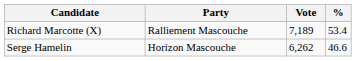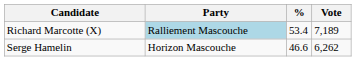 <table class="wikitable">
 <tr>
 <th bgcolor="#DDDDFF" width="200px">Candidate</th>
 <th bgcolor="#DDDDFF" width="200px">Party</th>
+<th bgcolor="#DDDDFF" width="30px">%</th>
 <th bgcolor="#DDDDFF" width="50px">Vote</th>
-<th bgcolor="#DDDDFF" width="30px">%</th>
 </tr>
 <tr>
 <td>Richard Marcotte (X)</td>
-<td>Ralliement Mascouche</td>
+<td style="background: lightblue;">Ralliement Mascouche</td>
+<td>53.4</td>
 <td>7,189</td>
-<td>53.4</td>
 </tr>
 <tr>
 <td>Serge Hamelin</td>
 <td>Horizon Mascouche</td>
+<td>46.6</td>
 <td>6,262</td>
-<td>46.6</td>
 </tr>
 </table>
